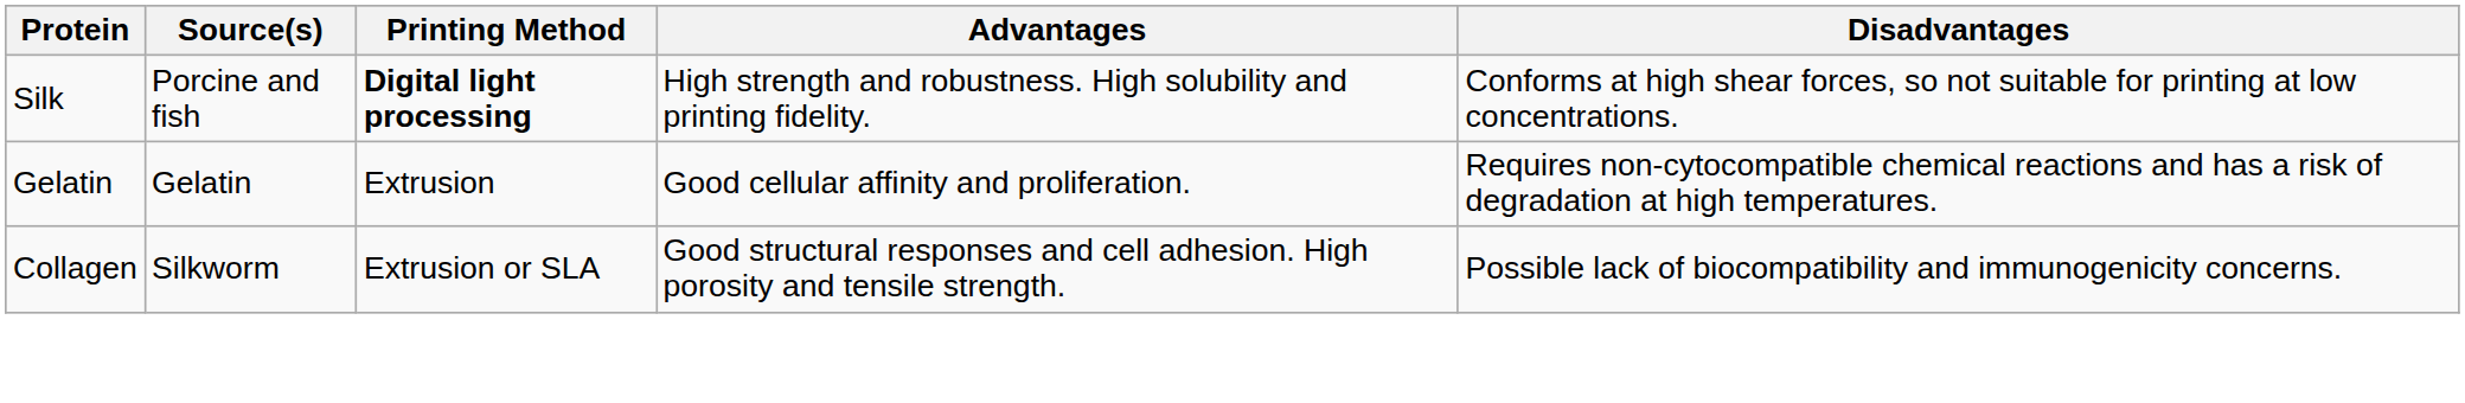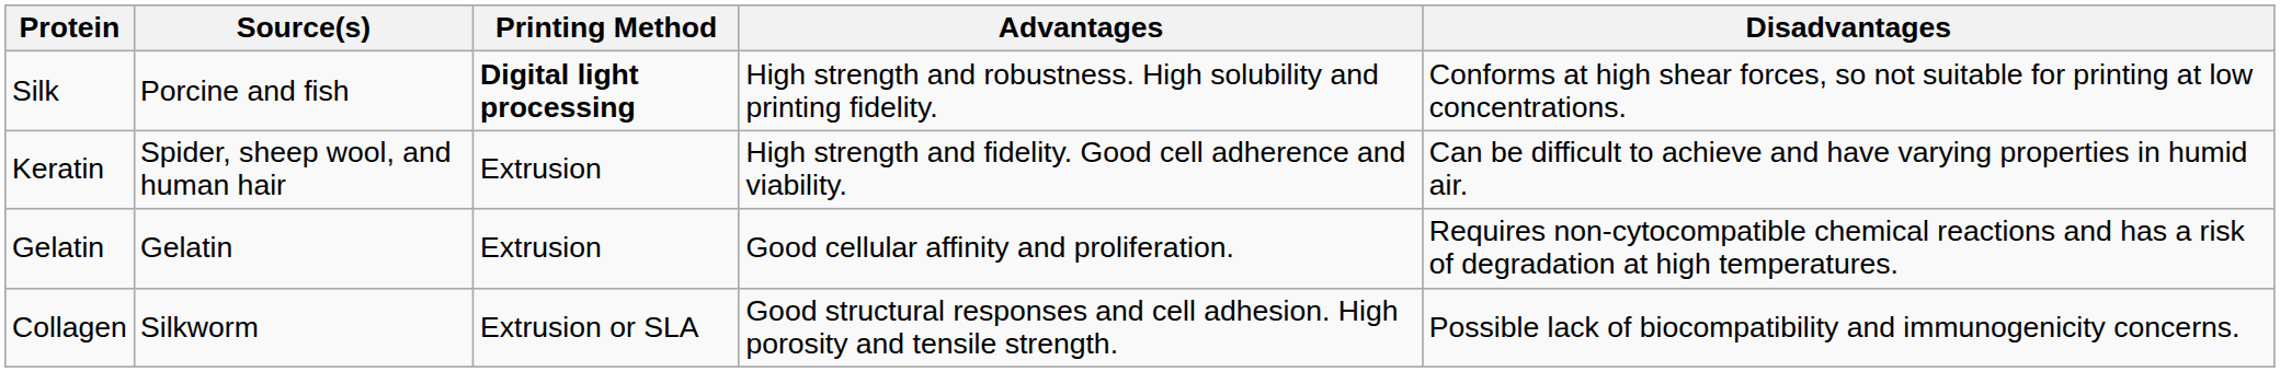 <table class="wikitable">
 <tr>
 <th>Protein</th>
 <th>Source(s)</th>
 <th>Printing Method</th>
 <th>Advantages</th>
 <th>Disadvantages</th>
 </tr>
 <tr>
 <td>Silk</td>
 <td>Porcine and fish</td>
 <td><strong>Digital light processing</strong></td>
 <td>High strength and robustness. High solubility and printing fidelity.</td>
 <td>Conforms at high shear forces, so not suitable for printing at low concentrations.</td>
 </tr>
 <tr>
+<td>Keratin</td>
+<td>Spider, sheep wool, and human hair</td>
+<td>Extrusion</td>
+<td>High strength and fidelity. Good cell adherence and viability.</td>
+<td>Can be difficult to achieve and have varying properties in humid air.</td>
+</tr>
+<tr>
 <td>Gelatin</td>
 <td>Gelatin</td>
 <td>Extrusion</td>
 <td>Good cellular affinity and proliferation.</td>
 <td>Requires non-cytocompatible chemical reactions and has a risk of degradation at high temperatures.</td>
 </tr>
 <tr>
 <td>Collagen</td>
 <td>Silkworm</td>
 <td>Extrusion or SLA</td>
 <td>Good structural responses and cell adhesion. High porosity and tensile strength.</td>
 <td>Possible lack of biocompatibility and immunogenicity concerns.</td>
 </tr>
 </table>
